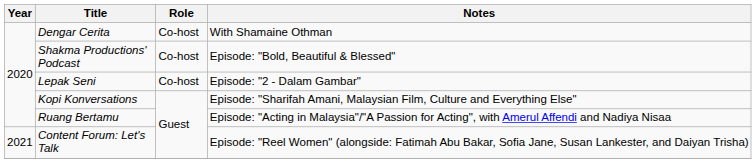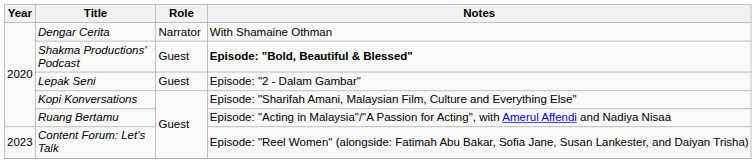 <table class="wikitable">
 <tr>
 <th scope="col" style="width:2em;">Year</th>
 <th scope="col" style="width:10em;">Title</th>
 <th scope="col" style="width:4em;">Role</th>
 <th>Notes</th>
 </tr>
 <tr>
 <td rowspan="5">2020</td>
 <td><em>Dengar Cerita</em></td>
-<td>Co-host</td>
+<td>Narrator</td>
 <td>With Shamaine Othman</td>
 </tr>
 <tr>
 <td><em>Shakma Productions' Podcast</em></td>
-<td>Co-host</td>
-<td>Episode: "Bold, Beautiful & Blessed"</td>
+<td>Guest</td>
+<td><strong>Episode: "Bold, Beautiful & Blessed"</strong></td>
 </tr>
 <tr>
 <td><em>Lepak Seni</em></td>
-<td>Co-host</td>
+<td>Guest</td>
 <td>Episode: "2 - Dalam Gambar"</td>
 </tr>
 <tr>
 <td><em>Kopi Konversations</em></td>
 <td rowspan="3">Guest</td>
 <td>Episode: "Sharifah Amani, Malaysian Film, Culture and Everything Else"</td>
 </tr>
 <tr>
 <td><em>Ruang Bertamu</em></td>
 <td>Episode: "Acting in Malaysia"/"A Passion for Acting", with <a href='#'>Amerul Affendi</a> and Nadiya Nisaa</td>
 </tr>
 <tr>
-<td>2021</td>
+<td>2023</td>
 <td><em>Content Forum: Let's Talk</em></td>
 <td>Episode: "Reel Women" (alongside: Fatimah Abu Bakar, Sofia Jane, Susan Lankester, and Daiyan Trisha)</td>
 </tr>
 <tr>
 </tr>
 </table>
